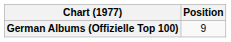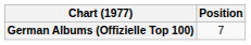 <table class="wikitable plainrowheaders" style="text-align:center">
 <tr>
 <th scope="col">Chart (1977)</th>
 <th scope="col">Position</th>
 </tr>
 <tr>
 <th scope="row">German Albums (Offizielle Top 100)</th>
-<td>9</td>
+<td>7</td>
 </tr>
 </table>
